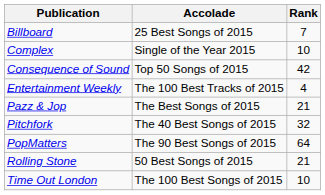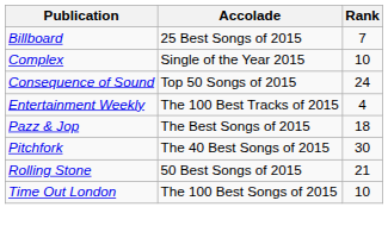 <table class="wikitable plainrowheaders">
 <tr>
 <th>Publication</th>
 <th>Accolade</th>
 <th>Rank</th>
 </tr>
 <tr>
 <td><em><a href='#'>Billboard</a></em></td>
 <td>25 Best Songs of 2015</td>
 <td style="text-align:center;">7</td>
 </tr>
 <tr>
 <td><em><a href='#'>Complex</a></em></td>
 <td>Single of the Year 2015</td>
 <td style="text-align:center;">10</td>
 </tr>
 <tr>
 <td><em><a href='#'>Consequence of Sound</a></em></td>
 <td>Top 50 Songs of 2015</td>
-<td style="text-align:center;">42</td>
+<td style="text-align:center;">24</td>
 </tr>
 <tr>
 <td><em><a href='#'>Entertainment Weekly</a></em></td>
 <td>The 100 Best Tracks of 2015</td>
 <td style="text-align:center;">4</td>
 </tr>
 <tr>
 <td><em><a href='#'>Pazz & Jop</a></em></td>
 <td>The Best Songs of 2015</td>
-<td style="text-align:center;">21</td>
+<td style="text-align:center;">18</td>
 </tr>
 <tr>
 <td><em><a href='#'>Pitchfork</a></em></td>
 <td>The 40 Best Songs of 2015</td>
-<td style="text-align:center;">32</td>
-</tr>
-<tr>
-<td><em><a href='#'>PopMatters</a></em></td>
-<td>The 90 Best Songs of 2015</td>
-<td style="text-align:center;">64</td>
+<td style="text-align:center;">30</td>
 </tr>
 <tr>
 <td><em><a href='#'>Rolling Stone</a></em></td>
 <td>50 Best Songs of 2015</td>
 <td style="text-align:center;">21</td>
 </tr>
 <tr>
 <td><em><a href='#'>Time Out London</a></em></td>
 <td>The 100 Best Songs of 2015</td>
 <td style="text-align:center;">10</td>
 </tr>
 </table>
